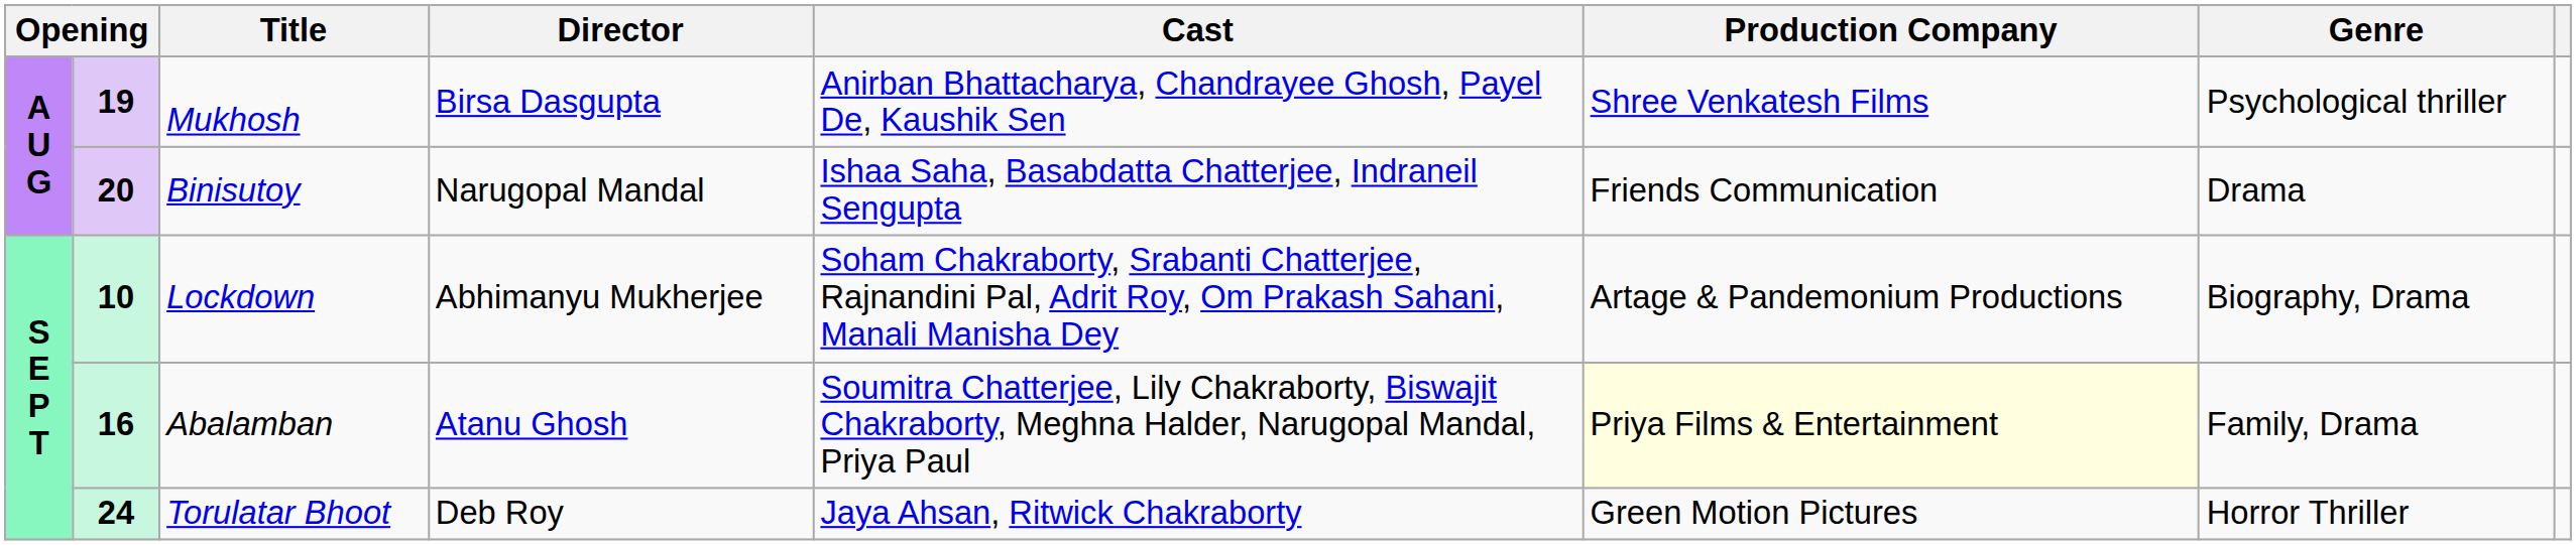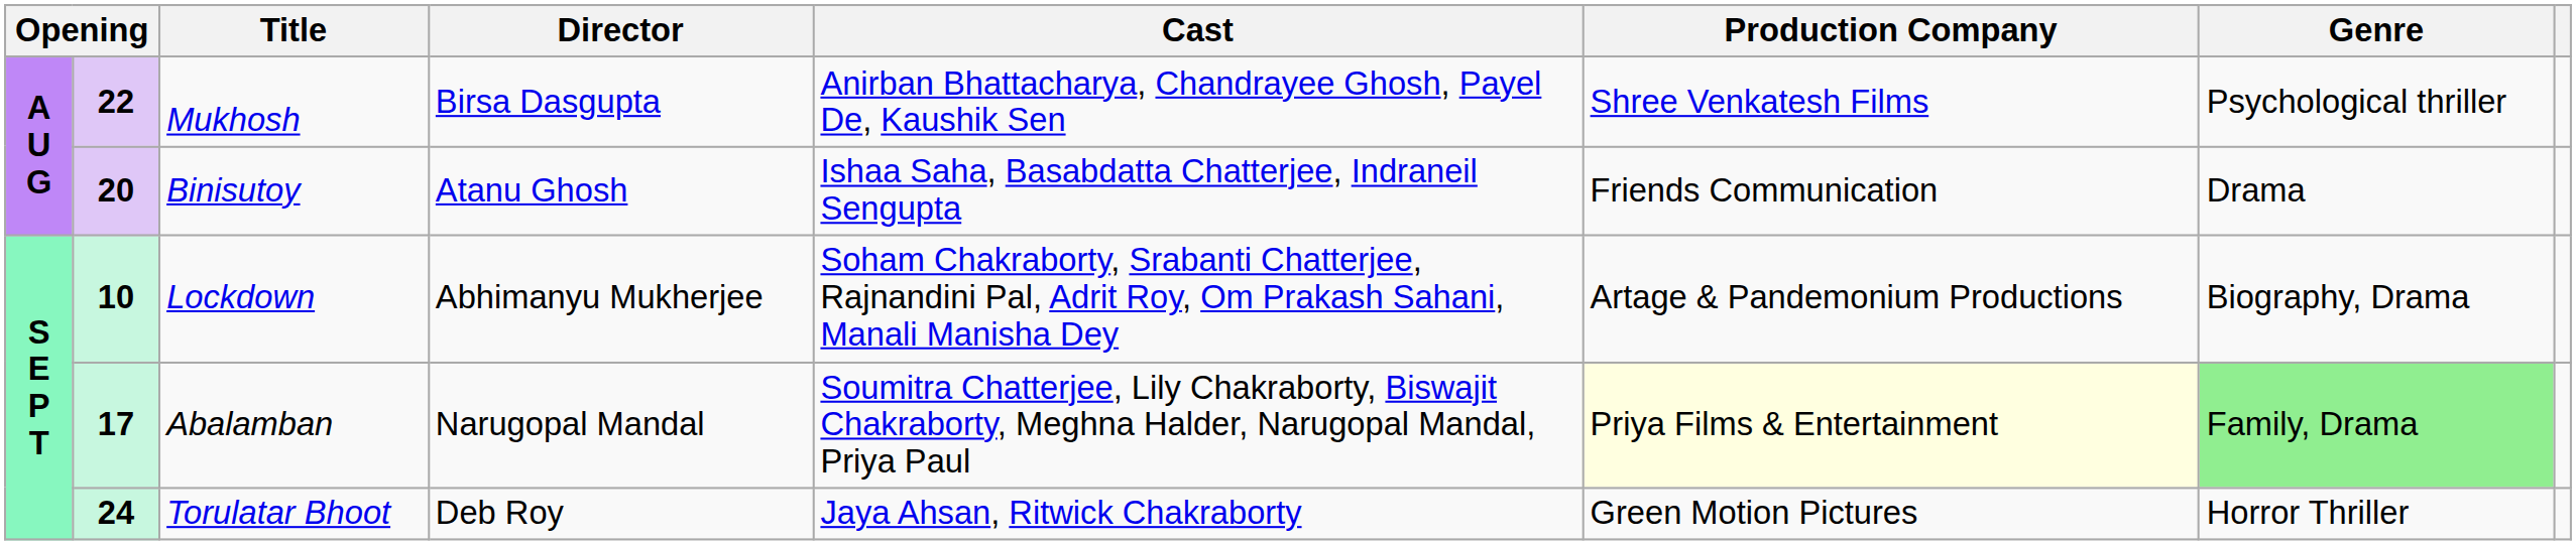 <table class="wikitable sortable">
 <tr>
 <th colspan="2" style="width:6%;">Opening</th>
 <th>Title</th>
 <th style="width:15%;">Director</th>
 <th style="width:30%;">Cast</th>
 <th>Production Company</th>
 <th>Genre</th>
 <th></th>
 </tr>
 <tr>
 <th rowspan="2" style="text-align:center; background:#bf87f7">A<br>U<br>G</th>
-<td rowspan="1" style="text-align:center; background:#dfc7f7"><strong>19</strong></td>
+<td rowspan="1" style="text-align:center; background:#dfc7f7"><strong>22</strong></td>
 <td><br><em><a href='#'>Mukhosh</a></em></td>
 <td><a href='#'>Birsa Dasgupta</a></td>
 <td><a href='#'>Anirban Bhattacharya</a>, <a href='#'>Chandrayee Ghosh</a>, <a href='#'>Payel De</a>, <a href='#'>Kaushik Sen</a></td>
 <td><a href='#'>Shree Venkatesh Films</a></td>
 <td>Psychological thriller</td>
 <td></td>
 </tr>
 <tr>
 <td rowspan="1" style="text-align:center; background:#dfc7f7"><strong>20</strong></td>
 <td><em><a href='#'>Binisutoy</a></em></td>
-<td>Narugopal Mandal</td>
+<td><a href='#'>Atanu Ghosh</a></td>
 <td><a href='#'>Ishaa Saha</a>, <a href='#'>Basabdatta Chatterjee</a>, <a href='#'>Indraneil Sengupta</a></td>
 <td>Friends Communication</td>
 <td>Drama</td>
 <td></td>
 </tr>
 <tr>
 <th rowspan="3" style="text-align:center; background:#87f7bf">S<br>E<br>P<br>T</th>
 <td style="text-align:center; background:#c7f7df"><strong>10</strong></td>
 <td><em><a href='#'>Lockdown</a></em></td>
 <td>Abhimanyu Mukherjee</td>
 <td><a href='#'>Soham Chakraborty</a>, <a href='#'>Srabanti Chatterjee</a>, Rajnandini Pal, <a href='#'>Adrit Roy</a>, <a href='#'>Om Prakash Sahani</a>, <a href='#'>Manali Manisha Dey</a></td>
 <td>Artage & Pandemonium Productions</td>
 <td>Biography, Drama</td>
 <td></td>
 </tr>
 <tr>
-<td style="text-align:center; background:#c7f7df"><strong>16</strong></td>
+<td style="text-align:center; background:#c7f7df"><strong>17</strong></td>
 <td><em>Abalamban</em></td>
-<td><a href='#'>Atanu Ghosh</a></td>
+<td>Narugopal Mandal</td>
 <td><a href='#'>Soumitra Chatterjee</a>, Lily Chakraborty, <a href='#'>Biswajit Chakraborty</a>, Meghna Halder, Narugopal Mandal, Priya Paul</td>
 <td style="background: lightyellow;">Priya Films & Entertainment</td>
-<td>Family, Drama</td>
+<td style="background: lightgreen;">Family, Drama</td>
 <td></td>
 </tr>
 <tr>
 <td style="text-align:center; background:#c7f7df"><strong>24</strong></td>
 <td><em><a href='#'>Torulatar Bhoot</a></em></td>
 <td>Deb Roy</td>
 <td><a href='#'>Jaya Ahsan</a>, <a href='#'>Ritwick Chakraborty</a></td>
 <td>Green Motion Pictures</td>
 <td>Horror Thriller</td>
 <td></td>
 </tr>
 </table>
